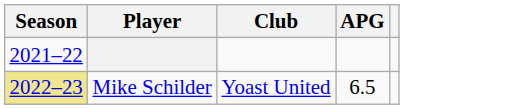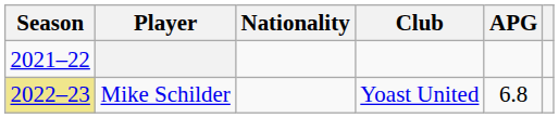 <table class="wikitable plainrowheaders sortable">
 <tr>
 <th scope="col">Season</th>
 <th scope="col">Player</th>
+<th scope="col">Nationality</th>
 <th scope="col">Club</th>
 <th scope="col">APG</th>
 <th scope="col"></th>
 </tr>
 <tr>
 <td><a href='#'>2021–22</a></td>
 <th scope="row"></th>
 <td></td>
+<td></td>
 <td style="text-align:center;"></td>
 <td align="center"></td>
 </tr>
 <tr>
 <td style="background: khaki;"><a href='#'>2022–23</a></td>
 <td scope="row"><a href='#'>Mike Schilder</a></td>
+<td></td>
 <td><a href='#'>Yoast United</a></td>
-<td style="text-align:center;">6.5</td>
+<td style="text-align:center;">6.8</td>
 <td align="center"></td>
 </tr>
 </table>
